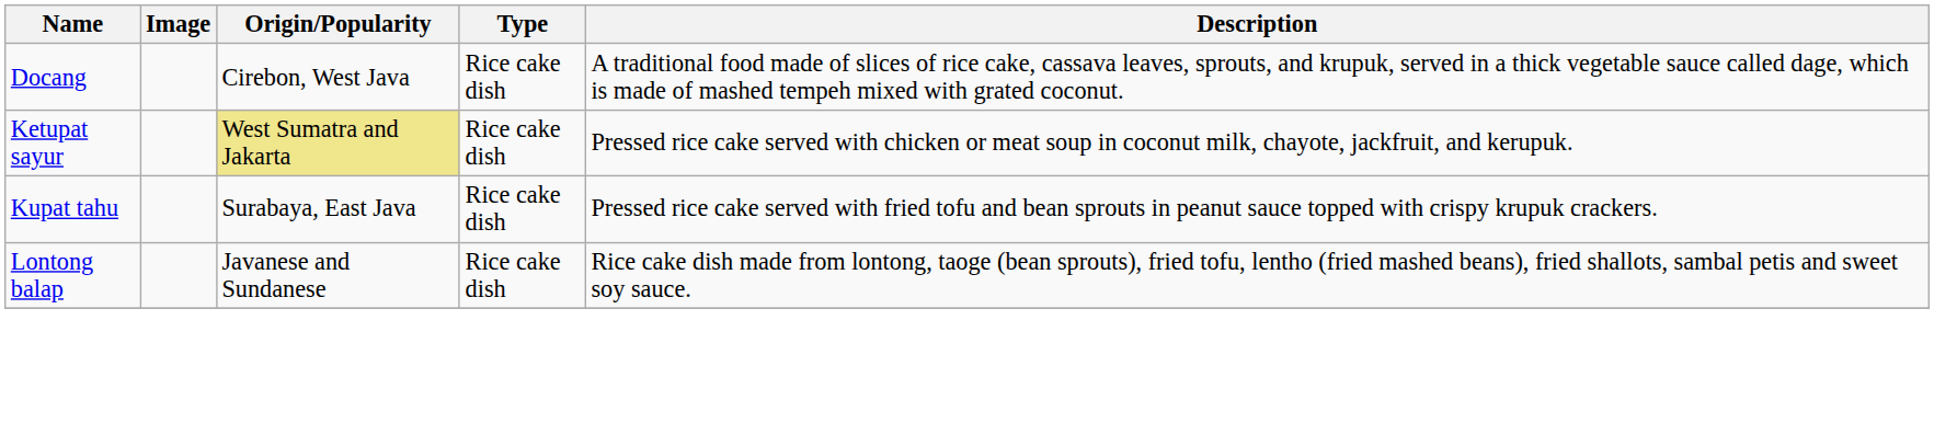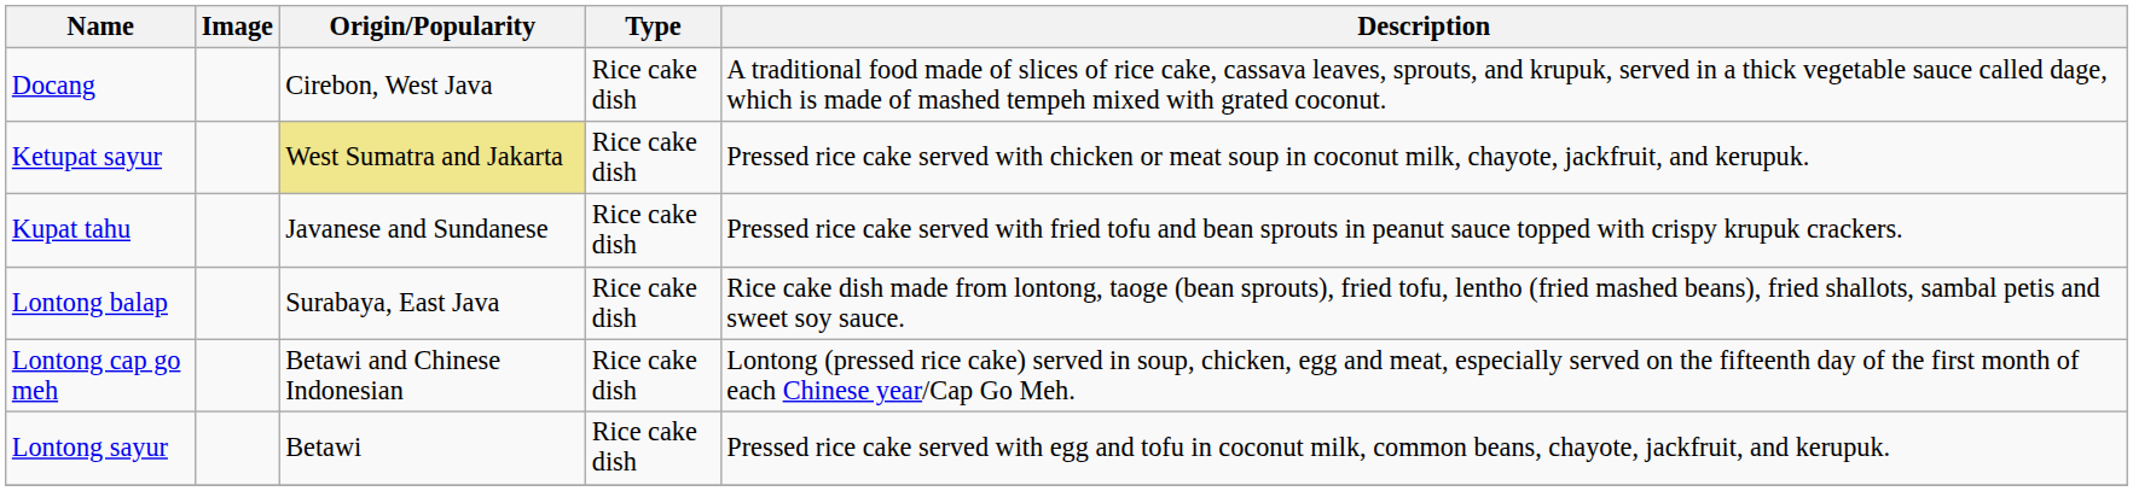 <table class="wikitable sortable sticky-header" width="100%">
 <tr>
 <th>Name</th>
 <th>Image</th>
 <th>Origin/Popularity</th>
 <th>Type</th>
 <th>Description</th>
 </tr>
 <tr>
 <td><a href='#'>Docang</a></td>
 <td></td>
 <td>Cirebon, West Java</td>
 <td>Rice cake dish</td>
 <td>A traditional food made of slices of rice cake, cassava leaves, sprouts, and krupuk, served in a thick vegetable sauce called dage, which is made of mashed tempeh mixed with grated coconut.</td>
 </tr>
 <tr>
 <td><a href='#'>Ketupat sayur</a></td>
 <td></td>
 <td style="background: khaki;">West Sumatra and Jakarta</td>
 <td>Rice cake dish</td>
 <td>Pressed rice cake served with chicken or meat soup in coconut milk, chayote, jackfruit, and kerupuk.</td>
 </tr>
 <tr>
 <td><a href='#'>Kupat tahu</a></td>
 <td></td>
-<td>Surabaya, East Java</td>
+<td>Javanese and Sundanese</td>
 <td>Rice cake dish</td>
 <td>Pressed rice cake served with fried tofu and bean sprouts in peanut sauce topped with crispy krupuk crackers.</td>
 </tr>
 <tr>
 <td><a href='#'>Lontong balap</a></td>
 <td></td>
-<td>Javanese and Sundanese</td>
+<td>Surabaya, East Java</td>
 <td>Rice cake dish</td>
 <td>Rice cake dish made from lontong, taoge (bean sprouts), fried tofu, lentho (fried mashed beans), fried shallots, sambal petis and sweet soy sauce.</td>
 </tr>
 <tr>
+<td><a href='#'>Lontong cap go meh</a></td>
+<td></td>
+<td>Betawi and Chinese Indonesian</td>
+<td>Rice cake dish</td>
+<td>Lontong (pressed rice cake) served in soup, chicken, egg and meat, especially served on the fifteenth day of the first month of each <a href='#'>Chinese year</a>/Cap Go Meh.</td>
+</tr>
+<tr>
+<td><a href='#'>Lontong sayur</a></td>
+<td></td>
+<td>Betawi</td>
+<td>Rice cake dish</td>
+<td>Pressed rice cake served with egg and tofu in coconut milk, common beans, chayote, jackfruit, and kerupuk.</td>
+</tr>
+<tr>
 </tr>
 </table>
